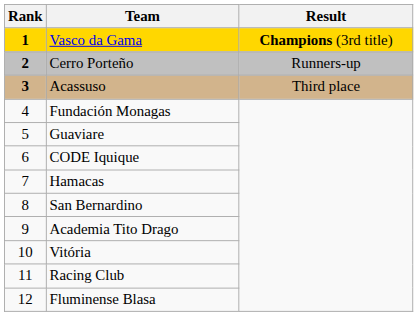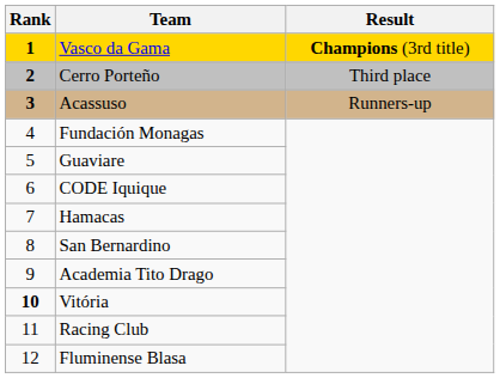 <table class="wikitable" style="text-align:center">
 <tr>
 <th>Rank</th>
 <th width=200>Team</th>
 <th width=180>Result</th>
 </tr>
 <tr bgcolor="gold">
 <td><strong>1</strong></td>
 <td align="left"> <a href='#'>Vasco da Gama</a></td>
 <td><strong>Champions</strong> (3rd title)</td>
 </tr>
 <tr bgcolor="silver">
 <td><strong>2</strong></td>
 <td align="left"> Cerro Porteño</td>
-<td>Runners-up</td>
+<td>Third place</td>
 </tr>
 <tr bgcolor="tan">
 <td><strong>3</strong></td>
 <td align="left"> Acassuso</td>
-<td>Third place</td>
+<td>Runners-up</td>
 </tr>
 <tr>
 <td>4</td>
 <td align="left"> Fundación Monagas</td>
 <td rowspan=10></td>
 </tr>
 <tr>
 <td>5</td>
 <td align="left"> Guaviare</td>
 </tr>
 <tr>
 <td>6</td>
 <td align="left"> CODE Iquique</td>
 </tr>
 <tr>
 <td>7</td>
 <td align="left"> Hamacas</td>
 </tr>
 <tr>
 <td>8</td>
 <td align="left"> San Bernardino</td>
 </tr>
 <tr>
 <td>9</td>
 <td align="left"> Academia Tito Drago</td>
 </tr>
 <tr>
-<td>10</td>
+<td><strong>10</strong></td>
 <td align="left"> Vitória</td>
 </tr>
 <tr>
 <td>11</td>
 <td align="left"> Racing Club</td>
 </tr>
 <tr>
 <td>12</td>
 <td align="left"> Fluminense Blasa</td>
 </tr>
 </table>
